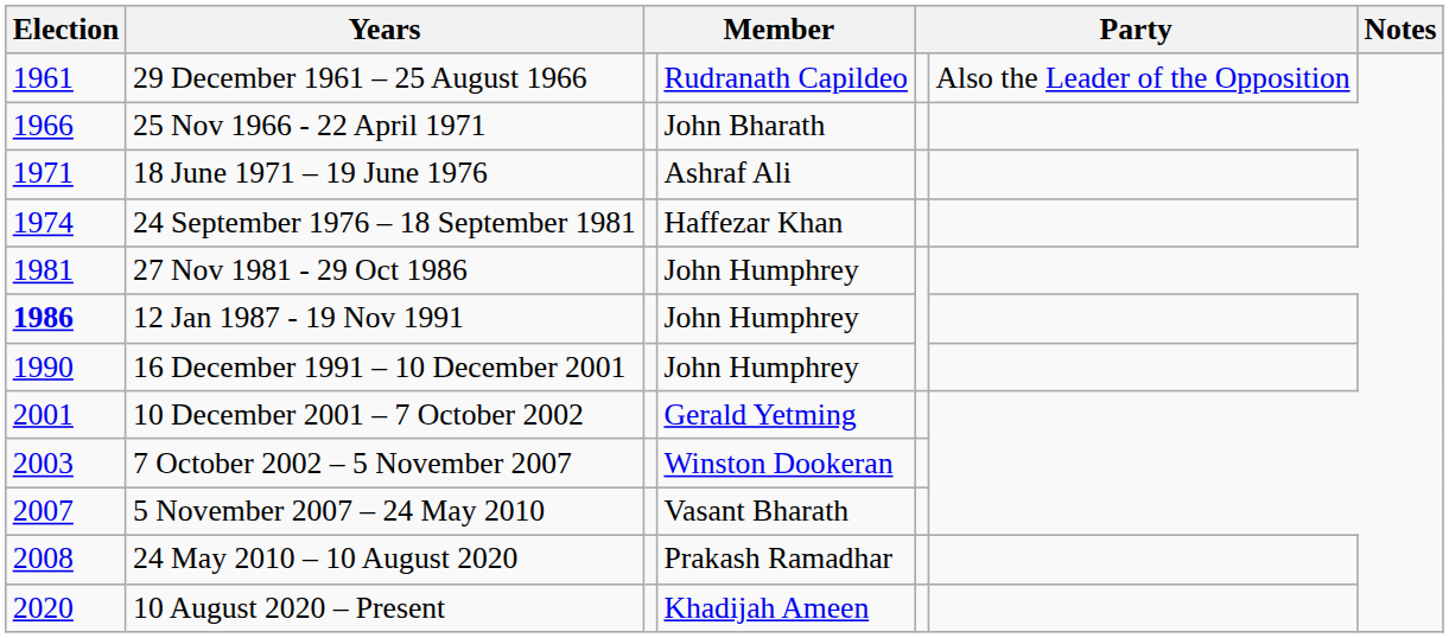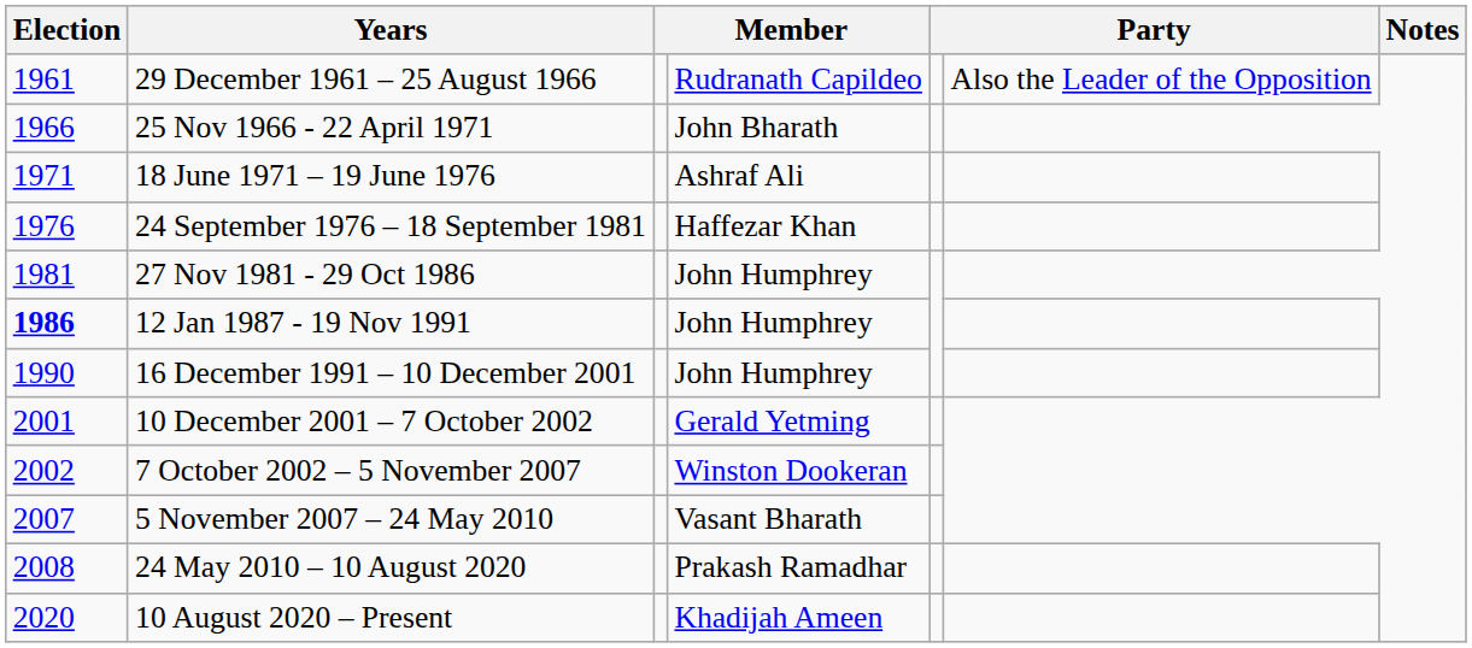 <table class="wikitable sortable">
 <tr>
 <th>Election</th>
 <th>Years</th>
 <th colspan="2">Member</th>
 <th colspan="2">Party</th>
 <th>Notes</th>
 </tr>
 <tr>
 <td><a href='#'>1961</a></td>
 <td>29 December 1961 – 25 August 1966</td>
 <td></td>
 <td><a href='#'>Rudranath Capildeo</a></td>
 <td></td>
 <td>Also the <a href='#'>Leader of the Opposition</a></td>
 </tr>
 <tr>
 <td><a href='#'>1966</a></td>
 <td>25 Nov 1966 - 22 April 1971</td>
 <td></td>
 <td>John Bharath</td>
 <td></td>
 </tr>
 <tr>
 <td><a href='#'>1971</a></td>
 <td>18 June 1971 – 19 June 1976</td>
 <td></td>
 <td>Ashraf Ali</td>
 <td></td>
 <td></td>
 </tr>
 <tr>
-<td><a href='#'>1974</a></td>
+<td><a href='#'>1976</a></td>
 <td>24 September 1976 – 18 September 1981</td>
 <td></td>
 <td>Haffezar Khan</td>
 <td></td>
 <td></td>
 </tr>
 <tr>
 <td><a href='#'>1981</a></td>
 <td>27 Nov 1981 - 29 Oct 1986</td>
 <td></td>
 <td>John Humphrey</td>
 <td rowspan="3"></td>
 </tr>
 <tr>
 <td><strong><a href='#'>1986</a></strong></td>
 <td>12 Jan 1987 - 19 Nov 1991</td>
 <td></td>
 <td>John Humphrey</td>
 <td></td>
 </tr>
 <tr>
 <td><a href='#'>1990</a></td>
 <td>16 December 1991 – 10 December 2001</td>
 <td></td>
 <td>John Humphrey</td>
 <td></td>
 </tr>
 <tr>
 <td><a href='#'>2001</a></td>
 <td>10 December 2001 – 7 October 2002</td>
 <td></td>
 <td><a href='#'>Gerald Yetming</a></td>
 <td></td>
 </tr>
 <tr>
-<td><a href='#'>2003</a></td>
+<td><a href='#'>2002</a></td>
 <td>7 October 2002 – 5 November 2007</td>
 <td></td>
 <td><a href='#'>Winston Dookeran</a></td>
 <td></td>
 </tr>
 <tr>
 <td><a href='#'>2007</a></td>
 <td>5 November 2007 – 24 May 2010</td>
 <td></td>
 <td>Vasant Bharath</td>
 <td></td>
 </tr>
 <tr>
 <td><a href='#'>2008</a></td>
 <td>24 May 2010 – 10 August 2020</td>
 <td></td>
 <td>Prakash Ramadhar</td>
 <td></td>
 <td></td>
 </tr>
 <tr>
 <td><a href='#'>2020</a></td>
 <td>10 August 2020 – Present</td>
 <td></td>
 <td><a href='#'>Khadijah Ameen</a></td>
 <td></td>
 <td></td>
 </tr>
 </table>
